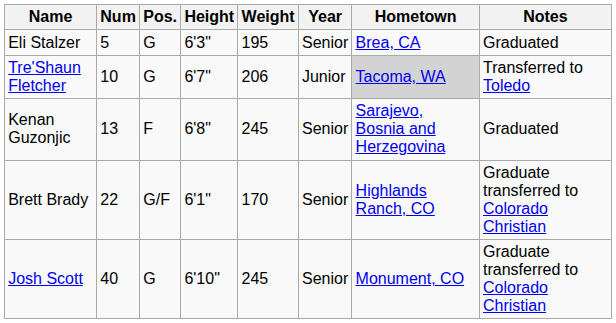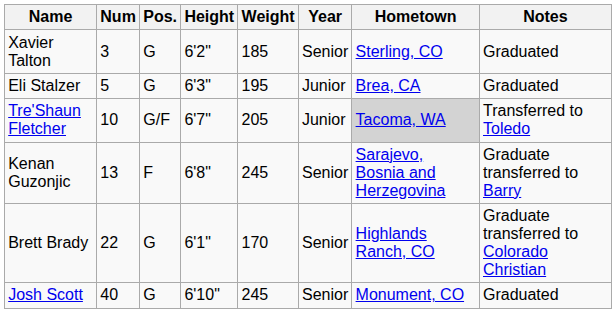 <table class="wikitable sortable" border="1">
 <tr>
 <th>Name</th>
 <th>Num</th>
 <th>Pos.</th>
 <th>Height</th>
 <th>Weight</th>
 <th>Year</th>
 <th>Hometown</th>
 <th class="unsortable">Notes</th>
 </tr>
 <tr>
+<td>Xavier Talton</td>
+<td>3</td>
+<td>G</td>
+<td>6'2"</td>
+<td>185</td>
+<td>Senior</td>
+<td><a href='#'>Sterling, CO</a></td>
+<td>Graduated</td>
+</tr>
+<tr>
 <td>Eli Stalzer</td>
 <td>5</td>
 <td>G</td>
 <td>6'3"</td>
 <td>195</td>
-<td>Senior</td>
+<td>Junior</td>
 <td><a href='#'>Brea, CA</a></td>
 <td>Graduated</td>
 </tr>
 <tr>
 <td><a href='#'>Tre'Shaun Fletcher</a></td>
 <td>10</td>
-<td>G</td>
+<td>G/F</td>
 <td>6'7"</td>
-<td>206</td>
+<td>205</td>
 <td>Junior</td>
 <td style="background: lightgrey;"><a href='#'>Tacoma, WA</a></td>
 <td>Transferred to <a href='#'>Toledo</a></td>
 </tr>
 <tr>
 <td>Kenan Guzonjic</td>
 <td>13</td>
 <td>F</td>
 <td>6'8"</td>
 <td>245</td>
 <td>Senior</td>
 <td><a href='#'>Sarajevo, Bosnia and Herzegovina</a></td>
-<td>Graduated</td>
+<td>Graduate transferred to <a href='#'>Barry</a></td>
 </tr>
 <tr>
 <td>Brett Brady</td>
 <td>22</td>
-<td>G/F</td>
+<td>G</td>
 <td>6'1"</td>
 <td>170</td>
 <td>Senior</td>
 <td><a href='#'>Highlands Ranch, CO</a></td>
 <td>Graduate transferred to <a href='#'>Colorado Christian</a></td>
 </tr>
 <tr>
 <td><a href='#'>Josh Scott</a></td>
 <td>40</td>
 <td>G</td>
 <td>6'10"</td>
 <td>245</td>
 <td>Senior</td>
 <td><a href='#'>Monument, CO</a></td>
-<td>Graduate transferred to <a href='#'>Colorado Christian</a></td>
+<td>Graduated</td>
 </tr>
 </table>
